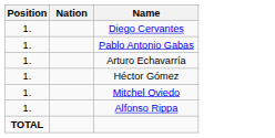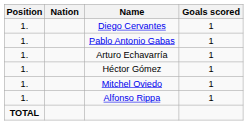 <table class="wikitable" style="font-size: 95%; text-align: center;">
 <tr>
 <th width=60>Position</th>
 <th width=60>Nation</th>
 <th width=150>Name</th>
+<th width=100>Goals scored</th>
 </tr>
 <tr>
 <td>1.</td>
 <td></td>
 <td><a href='#'>Diego Cervantes</a></td>
+<td>1</td>
 </tr>
 <tr>
 <td>1.</td>
 <td></td>
 <td><a href='#'>Pablo Antonio Gabas</a></td>
+<td>1</td>
 </tr>
 <tr>
 <td>1.</td>
 <td></td>
 <td>Arturo Echavarría</td>
+<td>1</td>
 </tr>
 <tr>
 <td>1.</td>
 <td></td>
 <td>Héctor Gómez</td>
+<td>1</td>
 </tr>
 <tr>
 <td>1.</td>
 <td></td>
 <td><a href='#'>Mitchel Oviedo</a></td>
+<td>1</td>
 </tr>
 <tr>
 <td>1.</td>
 <td></td>
 <td><a href='#'>Alfonso Rippa</a></td>
+<td>1</td>
 </tr>
 <tr>
 <td><strong>TOTAL</strong></td>
 <td></td>
 <td></td>
+<td></td>
 </tr>
 </table>
